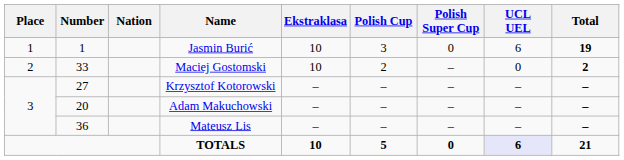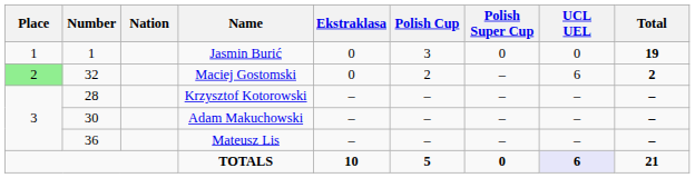 <table class="wikitable" style="font-size: 100%; text-align: center;">
 <tr>
 <th width=60>Place</th>
 <th width=60>Number</th>
 <th width=60>Nation</th>
 <th width=150>Name</th>
 <th width=80><a href='#'>Ekstraklasa</a></th>
 <th width=80><a href='#'>Polish Cup</a></th>
 <th width=80><a href='#'>Polish Super Cup</a></th>
 <th width=80><a href='#'>UCL</a><br><a href='#'>UEL</a></th>
 <th width=80>Total</th>
 </tr>
 <tr>
 <td rowspan="1">1</td>
 <td>1</td>
 <td></td>
 <td><a href='#'>Jasmin Burić</a></td>
-<td>10</td>
+<td>0</td>
 <td>3</td>
 <td>0</td>
-<td>6</td>
+<td>0</td>
 <td><strong>19</strong></td>
 </tr>
 <tr>
-<td rowspan="1">2</td>
-<td>33</td>
+<td rowspan="1" style="background: lightgreen;">2</td>
+<td>32</td>
 <td></td>
 <td><a href='#'>Maciej Gostomski</a></td>
-<td>10</td>
+<td>0</td>
 <td>2</td>
 <td>–</td>
-<td>0</td>
+<td>6</td>
 <td><strong>2</strong></td>
 </tr>
 <tr>
 <td rowspan="3">3</td>
-<td>27</td>
+<td>28</td>
 <td></td>
 <td><a href='#'>Krzysztof Kotorowski</a></td>
 <td>–</td>
 <td>–</td>
 <td>–</td>
 <td>–</td>
 <td><strong>–</strong></td>
 </tr>
 <tr>
-<td>20</td>
+<td>30</td>
 <td></td>
 <td><a href='#'>Adam Makuchowski</a></td>
 <td>–</td>
 <td>–</td>
 <td>–</td>
 <td>–</td>
 <td><strong>–</strong></td>
 </tr>
 <tr>
 <td>36</td>
 <td></td>
 <td><a href='#'>Mateusz Lis</a></td>
 <td>–</td>
 <td>–</td>
 <td>–</td>
 <td>–</td>
 <td><strong>–</strong></td>
 </tr>
 <tr>
 <td colspan="3"></td>
 <td><strong>TOTALS</strong></td>
 <td><strong>10</strong></td>
 <td><strong>5</strong></td>
 <td><strong>0</strong></td>
 <td style="background: lavender;"><strong>6</strong></td>
 <td><strong>21</strong></td>
 </tr>
 </table>
